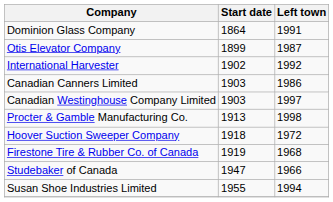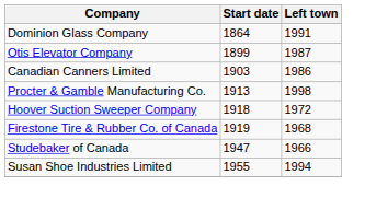 <table class="wikitable">
 <tr>
 <th>Company</th>
 <th>Start date</th>
 <th>Left town</th>
 </tr>
 <tr>
 <td>Dominion Glass Company</td>
 <td>1864</td>
 <td>1991</td>
 </tr>
 <tr>
 <td><a href='#'>Otis Elevator Company</a></td>
 <td>1899</td>
 <td>1987</td>
 </tr>
 <tr>
-<td><a href='#'>International Harvester</a></td>
-<td>1902</td>
-<td>1992</td>
-</tr>
-<tr>
 <td>Canadian Canners Limited</td>
 <td>1903</td>
 <td>1986</td>
-</tr>
-<tr>
-<td>Canadian <a href='#'>Westinghouse</a> Company Limited</td>
-<td>1903</td>
-<td>1997</td>
 </tr>
 <tr>
 <td><a href='#'>Procter & Gamble</a> Manufacturing Co.</td>
 <td>1913</td>
 <td>1998</td>
 </tr>
 <tr>
 <td><a href='#'>Hoover Suction Sweeper Company</a></td>
 <td>1918</td>
 <td>1972</td>
 </tr>
 <tr>
 <td><a href='#'>Firestone Tire & Rubber Co. of Canada</a></td>
 <td>1919</td>
 <td>1968</td>
 </tr>
 <tr>
 <td><a href='#'>Studebaker</a> of Canada</td>
 <td>1947</td>
 <td>1966</td>
 </tr>
 <tr>
 <td>Susan Shoe Industries Limited</td>
 <td>1955</td>
 <td>1994</td>
 </tr>
 <tr>
 </tr>
 </table>
